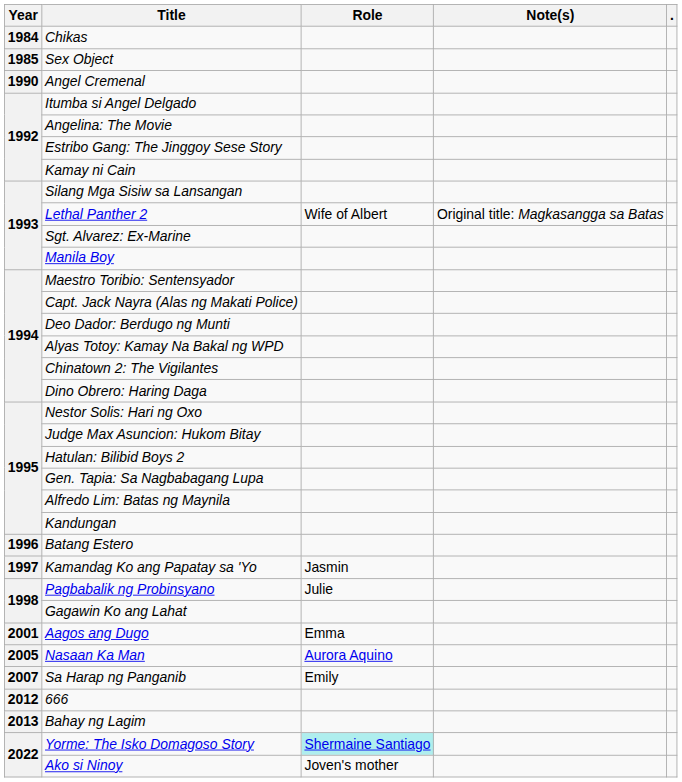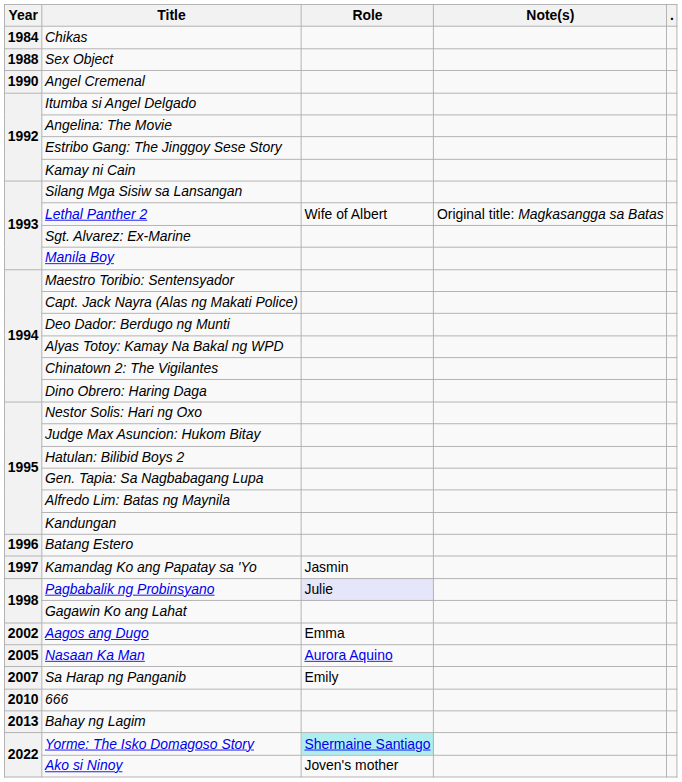 <table class="wikitable plainrowheaders sortable">
 <tr>
 <th scope="col">Year</th>
 <th scope="col">Title</th>
 <th scope="col" class="unsortable">Role</th>
 <th scope="col" class="unsortable">Note(s)</th>
 <th scope="col" class="unsortable">.</th>
 </tr>
 <tr>
 <th scope="row">1984</th>
 <td><em>Chikas</em></td>
 <td></td>
 <td></td>
 <td style="text-align:center;"></td>
 </tr>
 <tr>
-<th scope="row">1985</th>
+<th scope="row">1988</th>
 <td><em>Sex Object</em></td>
 <td></td>
 <td></td>
 <td style="text-align:center;"></td>
 </tr>
 <tr>
 <th scope="row">1990</th>
 <td><em>Angel Cremenal</em></td>
 <td></td>
 <td></td>
 <td style="text-align:center;"></td>
 </tr>
 <tr>
 <th rowspan="4" scope="row">1992</th>
 <td><em>Itumba si Angel Delgado</em></td>
 <td></td>
 <td></td>
 <td style="text-align:center;"></td>
 </tr>
 <tr>
 <td><em>Angelina: The Movie</em></td>
 <td></td>
 <td></td>
 <td style="text-align:center;"></td>
 </tr>
 <tr>
 <td><em>Estribo Gang: The Jinggoy Sese Story</em></td>
 <td></td>
 <td></td>
 <td style="text-align:center;"></td>
 </tr>
 <tr>
 <td><em>Kamay ni Cain</em></td>
 <td></td>
 <td></td>
 <td style="text-align:center;"></td>
 </tr>
 <tr>
 <th rowspan="4" scope="row">1993</th>
 <td><em>Silang Mga Sisiw sa Lansangan</em></td>
 <td></td>
 <td></td>
 <td style="text-align:center;"></td>
 </tr>
 <tr>
 <td><em><a href='#'>Lethal Panther 2</a></em> </td>
 <td>Wife of Albert</td>
 <td>Original title: <em>Magkasangga sa Batas</em></td>
 <td style="text-align:center;"></td>
 </tr>
 <tr>
 <td><em>Sgt. Alvarez: Ex-Marine</em></td>
 <td></td>
 <td></td>
 <td style="text-align:center;"></td>
 </tr>
 <tr>
 <td><em><a href='#'>Manila Boy</a></em> </td>
 <td></td>
 <td></td>
 <td style="text-align:center;"></td>
 </tr>
 <tr>
 <th rowspan="6" scope="row">1994</th>
 <td><em>Maestro Toribio: Sentensyador</em></td>
 <td></td>
 <td></td>
 <td style="text-align:center;"></td>
 </tr>
 <tr>
 <td><em>Capt. Jack Nayra (Alas ng Makati Police)</em> </td>
 <td></td>
 <td></td>
 <td style="text-align:center;"></td>
 </tr>
 <tr>
 <td><em>Deo Dador: Berdugo ng Munti</em></td>
 <td></td>
 <td></td>
 <td style="text-align:center;"></td>
 </tr>
 <tr>
 <td><em>Alyas Totoy: Kamay Na Bakal ng WPD</em></td>
 <td></td>
 <td></td>
 <td style="text-align:center;"></td>
 </tr>
 <tr>
 <td><em>Chinatown 2: The Vigilantes</em></td>
 <td></td>
 <td></td>
 <td style="text-align:center;"></td>
 </tr>
 <tr>
 <td><em>Dino Obrero: Haring Daga</em></td>
 <td></td>
 <td></td>
 <td style="text-align:center;"></td>
 </tr>
 <tr>
 <th rowspan="6" scope="row">1995</th>
 <td><em>Nestor Solis: Hari ng Oxo</em></td>
 <td></td>
 <td></td>
 <td style="text-align:center;"></td>
 </tr>
 <tr>
 <td><em>Judge Max Asuncion: Hukom Bitay</em></td>
 <td></td>
 <td></td>
 <td style="text-align:center;"></td>
 </tr>
 <tr>
 <td><em>Hatulan: Bilibid Boys 2</em></td>
 <td></td>
 <td></td>
 <td style="text-align:center;"></td>
 </tr>
 <tr>
 <td><em>Gen. Tapia: Sa Nagbabagang Lupa</em></td>
 <td></td>
 <td></td>
 <td style="text-align:center;"></td>
 </tr>
 <tr>
 <td><em>Alfredo Lim: Batas ng Maynila</em></td>
 <td></td>
 <td></td>
 <td style="text-align:center;"></td>
 </tr>
 <tr>
 <td><em>Kandungan</em></td>
 <td></td>
 <td></td>
 <td style="text-align:center;"></td>
 </tr>
 <tr>
 <th scope="row">1996</th>
 <td><em>Batang Estero</em></td>
 <td></td>
 <td></td>
 <td style="text-align:center;"></td>
 </tr>
 <tr>
 <th scope="row">1997</th>
 <td><em>Kamandag Ko ang Papatay sa 'Yo</em></td>
 <td>Jasmin</td>
 <td></td>
 <td style="text-align:center;"></td>
 </tr>
 <tr>
 <th rowspan="2" scope="row">1998</th>
 <td><em><a href='#'>Pagbabalik ng Probinsyano</a></em></td>
-<td>Julie</td>
+<td style="background: lavender;">Julie</td>
 <td></td>
 <td style="text-align:center;"></td>
 </tr>
 <tr>
 <td><em>Gagawin Ko ang Lahat</em></td>
 <td></td>
 <td></td>
 <td style="text-align:center;"></td>
 </tr>
 <tr>
-<th scope="row">2001</th>
+<th scope="row">2002</th>
 <td><em><a href='#'>Aagos ang Dugo</a></em> </td>
 <td>Emma</td>
 <td></td>
 <td style="text-align:center;"></td>
 </tr>
 <tr>
 <th scope="row">2005</th>
 <td><em><a href='#'>Nasaan Ka Man</a></em> </td>
 <td><a href='#'>Aurora Aquino</a></td>
 <td></td>
 <td style="text-align:center;"></td>
 </tr>
 <tr>
 <th scope="row">2007</th>
 <td><em>Sa Harap ng Panganib</em> </td>
 <td>Emily</td>
 <td></td>
 <td style="text-align:center;"></td>
 </tr>
 <tr>
-<th scope="row">2012</th>
+<th scope="row">2010</th>
 <td><em>666</em> </td>
 <td></td>
 <td></td>
 <td style="text-align:center;"></td>
 </tr>
 <tr>
 <th scope="row">2013</th>
 <td><em>Bahay ng Lagim</em> </td>
 <td></td>
 <td></td>
 <td style="text-align:center;"></td>
 </tr>
 <tr>
 <th rowspan="2" scope="row">2022</th>
 <td><em><a href='#'>Yorme: The Isko Domagoso Story</a></em> </td>
 <td style="background: paleturquoise;"><a href='#'>Shermaine Santiago</a></td>
 <td></td>
 <td style="text-align:center;"></td>
 </tr>
 <tr>
 <td><em><a href='#'>Ako si Ninoy</a></em></td>
 <td>Joven's mother</td>
 <td></td>
 <td style="text-align:center;"></td>
 </tr>
 </table>
